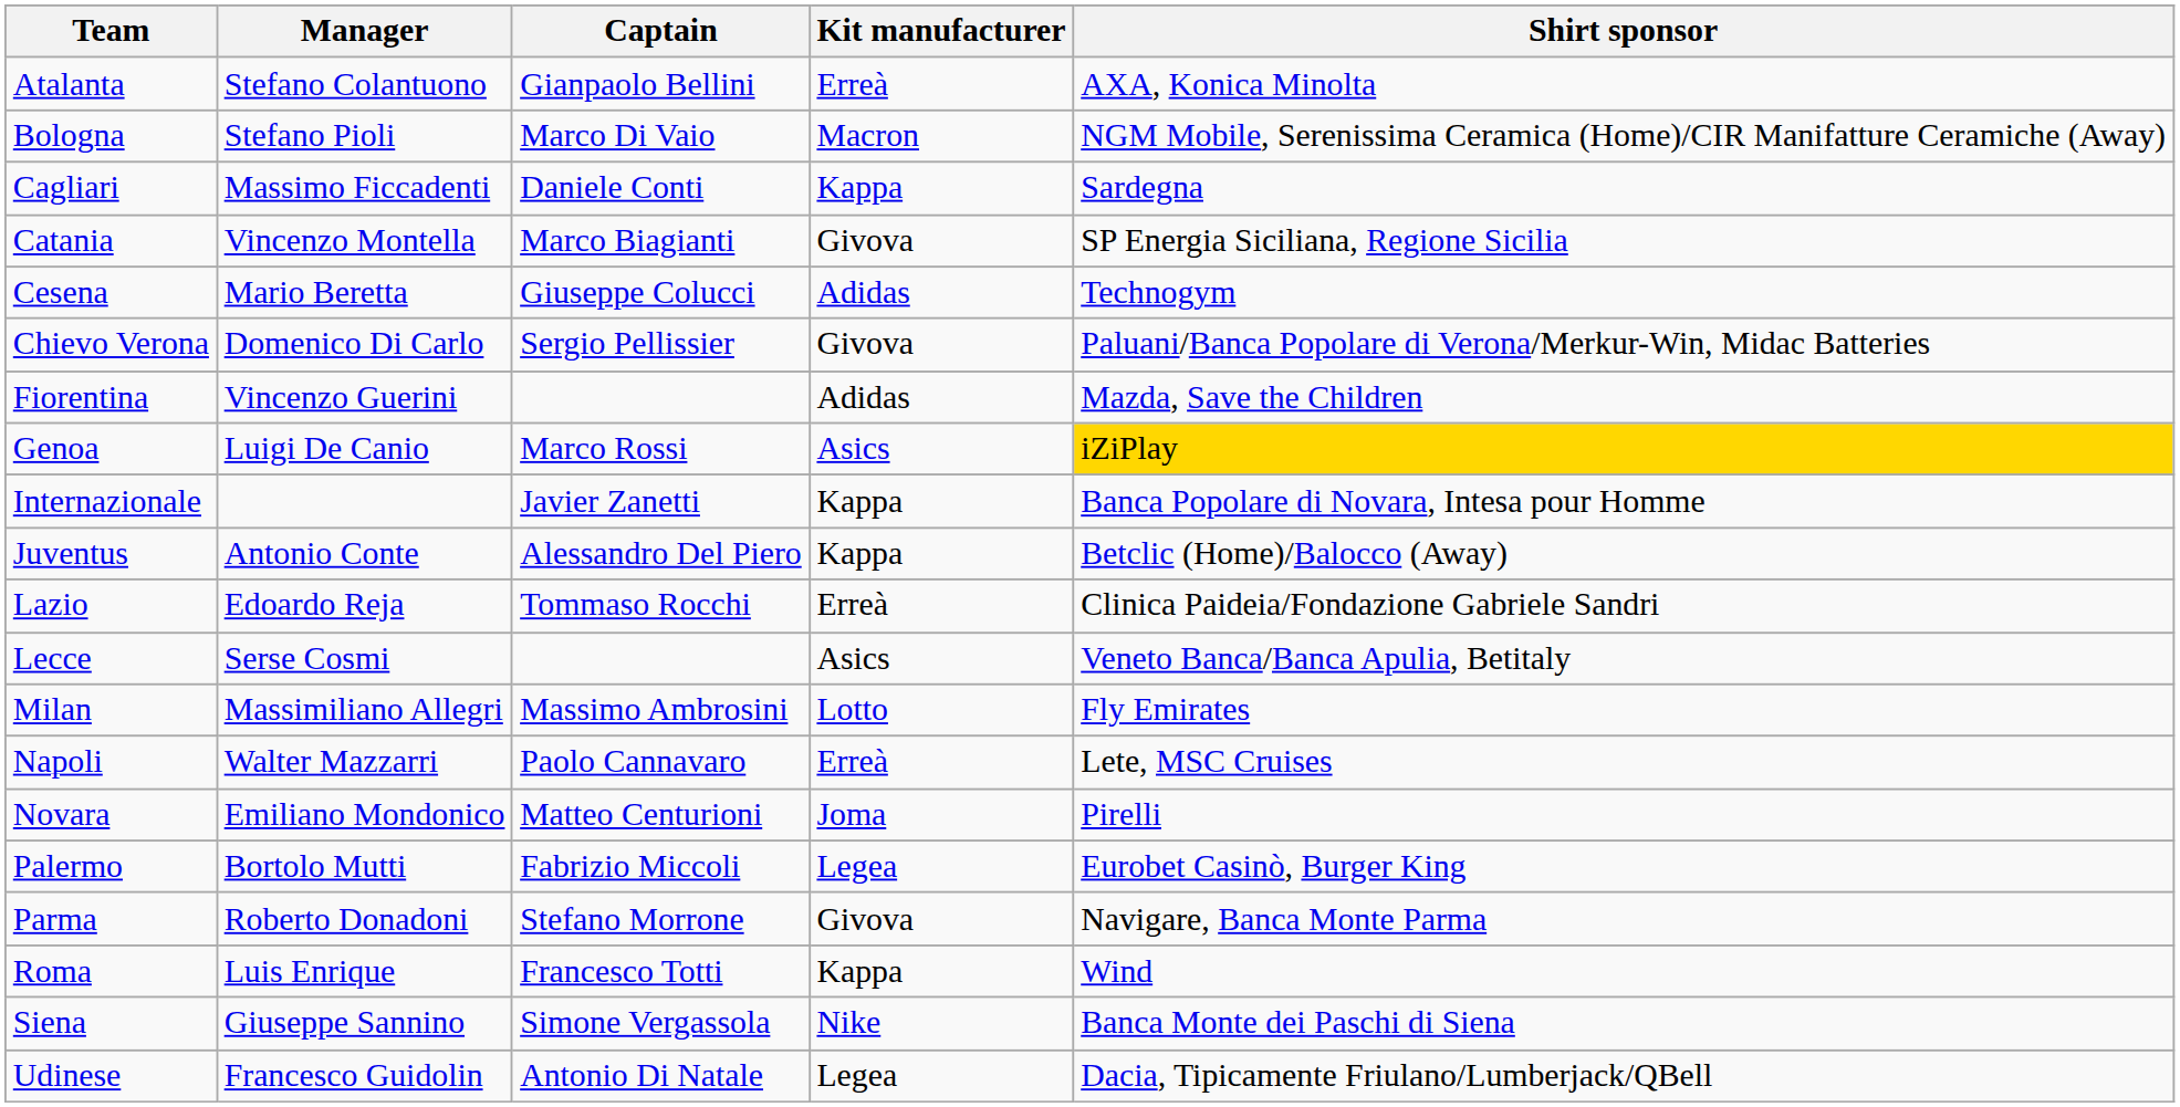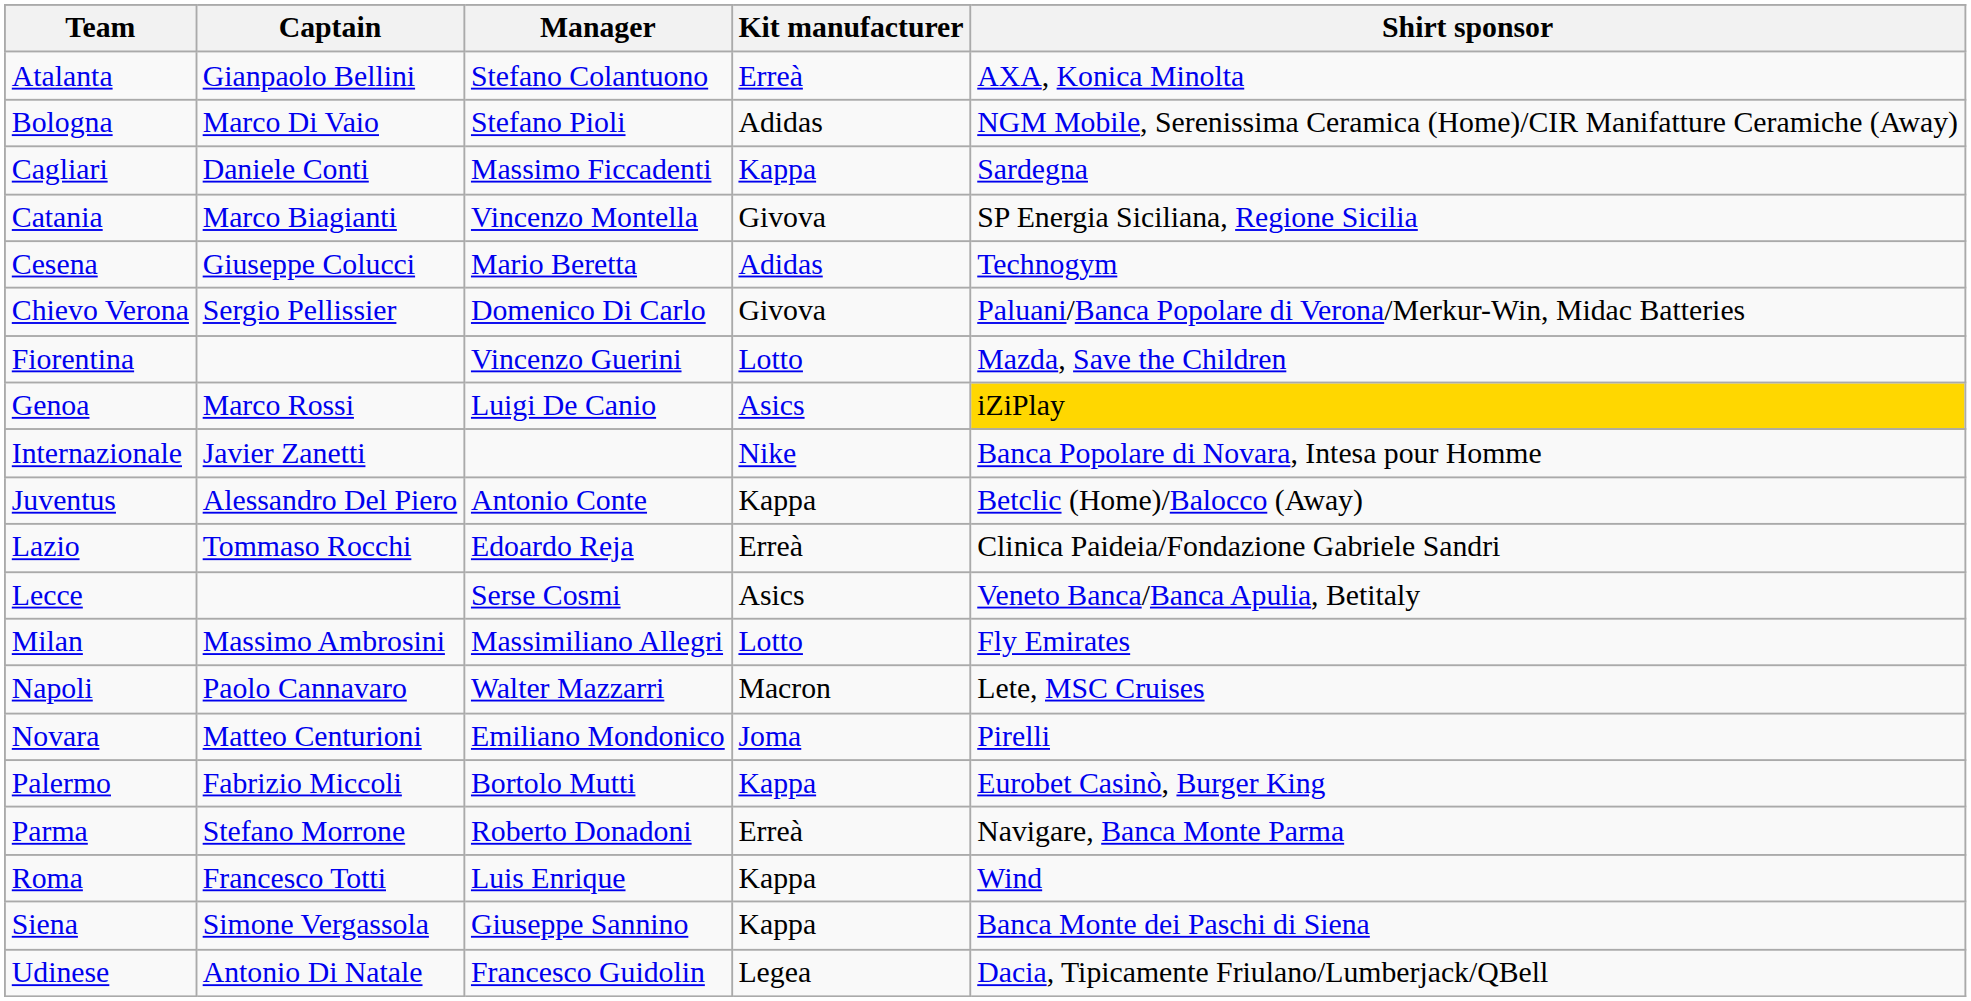 <table class="wikitable sortable" style="text-align: left;">
 <tr>
 <th>Team</th>
+<th>Captain</th>
 <th>Manager</th>
-<th>Captain</th>
 <th>Kit manufacturer</th>
 <th>Shirt sponsor</th>
 </tr>
 <tr>
 <td><a href='#'>Atalanta</a></td>
+<td> <a href='#'>Gianpaolo Bellini</a></td>
 <td> <a href='#'>Stefano Colantuono</a></td>
-<td> <a href='#'>Gianpaolo Bellini</a></td>
 <td><a href='#'>Erreà</a></td>
 <td><a href='#'>AXA</a>, <a href='#'>Konica Minolta</a></td>
 </tr>
 <tr>
 <td><a href='#'>Bologna</a></td>
+<td> <a href='#'>Marco Di Vaio</a></td>
 <td> <a href='#'>Stefano Pioli</a></td>
-<td> <a href='#'>Marco Di Vaio</a></td>
-<td><a href='#'>Macron</a></td>
+<td>Adidas</td>
 <td><a href='#'>NGM Mobile</a>, Serenissima Ceramica (Home)/CIR Manifatture Ceramiche (Away)</td>
 </tr>
 <tr>
 <td><a href='#'>Cagliari</a></td>
+<td> <a href='#'>Daniele Conti</a></td>
 <td> <a href='#'>Massimo Ficcadenti</a></td>
-<td> <a href='#'>Daniele Conti</a></td>
 <td><a href='#'>Kappa</a></td>
 <td><a href='#'>Sardegna</a></td>
 </tr>
 <tr>
 <td><a href='#'>Catania</a></td>
+<td> <a href='#'>Marco Biagianti</a></td>
 <td> <a href='#'>Vincenzo Montella</a></td>
-<td> <a href='#'>Marco Biagianti</a></td>
 <td>Givova</td>
 <td>SP Energia Siciliana, <a href='#'>Regione Sicilia</a></td>
 </tr>
 <tr>
 <td><a href='#'>Cesena</a></td>
+<td> <a href='#'>Giuseppe Colucci</a></td>
 <td> <a href='#'>Mario Beretta</a></td>
-<td> <a href='#'>Giuseppe Colucci</a></td>
 <td><a href='#'>Adidas</a></td>
 <td><a href='#'>Technogym</a></td>
 </tr>
 <tr>
 <td><a href='#'>Chievo Verona</a></td>
+<td> <a href='#'>Sergio Pellissier</a></td>
 <td> <a href='#'>Domenico Di Carlo</a></td>
-<td> <a href='#'>Sergio Pellissier</a></td>
 <td>Givova</td>
 <td><a href='#'>Paluani</a>/<a href='#'>Banca Popolare di Verona</a>/Merkur-Win, Midac Batteries</td>
 </tr>
 <tr>
 <td><a href='#'>Fiorentina</a></td>
+<td></td>
 <td> <a href='#'>Vincenzo Guerini</a></td>
-<td></td>
-<td>Adidas</td>
+<td><a href='#'>Lotto</a></td>
 <td><a href='#'>Mazda</a>, <a href='#'>Save the Children</a></td>
 </tr>
 <tr>
 <td><a href='#'>Genoa</a></td>
+<td> <a href='#'>Marco Rossi</a></td>
 <td> <a href='#'>Luigi De Canio</a></td>
-<td> <a href='#'>Marco Rossi</a></td>
 <td><a href='#'>Asics</a></td>
 <td style="background: gold;">iZiPlay</td>
 </tr>
 <tr>
 <td><a href='#'>Internazionale</a></td>
+<td> <a href='#'>Javier Zanetti</a></td>
 <td></td>
-<td> <a href='#'>Javier Zanetti</a></td>
-<td>Kappa</td>
+<td><a href='#'>Nike</a></td>
 <td><a href='#'>Banca Popolare di Novara</a>, Intesa pour Homme</td>
 </tr>
 <tr>
 <td><a href='#'>Juventus</a></td>
+<td> <a href='#'>Alessandro Del Piero</a></td>
 <td> <a href='#'>Antonio Conte</a></td>
-<td> <a href='#'>Alessandro Del Piero</a></td>
 <td>Kappa</td>
 <td><a href='#'>Betclic</a> (Home)/<a href='#'>Balocco</a> (Away)</td>
 </tr>
 <tr>
 <td><a href='#'>Lazio</a></td>
+<td> <a href='#'>Tommaso Rocchi</a></td>
 <td> <a href='#'>Edoardo Reja</a></td>
-<td> <a href='#'>Tommaso Rocchi</a></td>
 <td>Erreà</td>
 <td>Clinica Paideia/Fondazione Gabriele Sandri</td>
 </tr>
 <tr>
 <td><a href='#'>Lecce</a></td>
+<td></td>
 <td> <a href='#'>Serse Cosmi</a></td>
-<td></td>
 <td>Asics</td>
 <td><a href='#'>Veneto Banca</a>/<a href='#'>Banca Apulia</a>, Betitaly</td>
 </tr>
 <tr>
 <td><a href='#'>Milan</a></td>
+<td> <a href='#'>Massimo Ambrosini</a></td>
 <td> <a href='#'>Massimiliano Allegri</a></td>
-<td> <a href='#'>Massimo Ambrosini</a></td>
 <td><a href='#'>Lotto</a></td>
 <td><a href='#'>Fly Emirates</a></td>
 </tr>
 <tr>
 <td><a href='#'>Napoli</a></td>
+<td> <a href='#'>Paolo Cannavaro</a></td>
 <td> <a href='#'>Walter Mazzarri</a></td>
-<td> <a href='#'>Paolo Cannavaro</a></td>
-<td><a href='#'>Erreà</a></td>
+<td>Macron</td>
 <td>Lete, <a href='#'>MSC Cruises</a></td>
 </tr>
 <tr>
 <td><a href='#'>Novara</a></td>
+<td> <a href='#'>Matteo Centurioni</a></td>
 <td> <a href='#'>Emiliano Mondonico</a></td>
-<td> <a href='#'>Matteo Centurioni</a></td>
 <td><a href='#'>Joma</a></td>
 <td><a href='#'>Pirelli</a></td>
 </tr>
 <tr>
 <td><a href='#'>Palermo</a></td>
+<td> <a href='#'>Fabrizio Miccoli</a></td>
 <td> <a href='#'>Bortolo Mutti</a></td>
-<td> <a href='#'>Fabrizio Miccoli</a></td>
-<td><a href='#'>Legea</a></td>
+<td><a href='#'>Kappa</a></td>
 <td><a href='#'>Eurobet Casinò</a>, <a href='#'>Burger King</a></td>
 </tr>
 <tr>
 <td><a href='#'>Parma</a></td>
+<td> <a href='#'>Stefano Morrone</a></td>
 <td> <a href='#'>Roberto Donadoni</a></td>
-<td> <a href='#'>Stefano Morrone</a></td>
-<td>Givova</td>
+<td>Erreà</td>
 <td>Navigare, <a href='#'>Banca Monte Parma</a></td>
 </tr>
 <tr>
 <td><a href='#'>Roma</a></td>
+<td> <a href='#'>Francesco Totti</a></td>
 <td> <a href='#'>Luis Enrique</a></td>
-<td> <a href='#'>Francesco Totti</a></td>
 <td>Kappa</td>
 <td><a href='#'>Wind</a></td>
 </tr>
 <tr>
 <td><a href='#'>Siena</a></td>
+<td> <a href='#'>Simone Vergassola</a></td>
 <td> <a href='#'>Giuseppe Sannino</a></td>
-<td> <a href='#'>Simone Vergassola</a></td>
-<td><a href='#'>Nike</a></td>
+<td>Kappa</td>
 <td><a href='#'>Banca Monte dei Paschi di Siena</a></td>
 </tr>
 <tr>
 <td><a href='#'>Udinese</a></td>
+<td> <a href='#'>Antonio Di Natale</a></td>
 <td> <a href='#'>Francesco Guidolin</a></td>
-<td> <a href='#'>Antonio Di Natale</a></td>
 <td>Legea</td>
 <td><a href='#'>Dacia</a>, Tipicamente Friulano/Lumberjack/QBell</td>
 </tr>
 </table>
